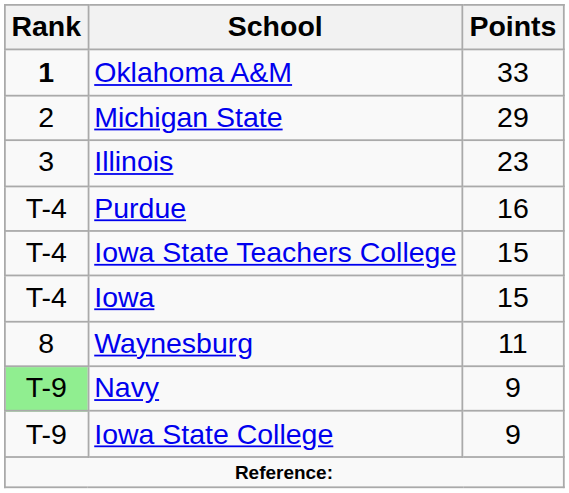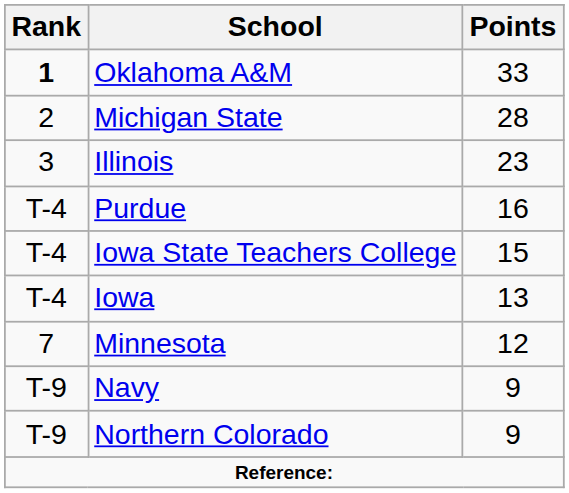 <table class="wikitable" style="text-align:center">
 <tr>
 <th>Rank</th>
 <th>School</th>
 <th>Points</th>
 </tr>
 <tr>
 <td><strong>1</strong></td>
 <td align=left><a href='#'>Oklahoma A&M</a></td>
 <td>33</td>
 </tr>
 <tr>
 <td>2</td>
 <td align=left><a href='#'>Michigan State</a></td>
-<td>29</td>
+<td>28</td>
 </tr>
 <tr>
 <td>3</td>
 <td align=left><a href='#'>Illinois</a></td>
 <td>23</td>
 </tr>
 <tr>
 <td>T-4</td>
 <td align=left><a href='#'>Purdue</a></td>
 <td>16</td>
 </tr>
 <tr>
 <td>T-4</td>
 <td align=left><a href='#'>Iowa State Teachers College</a></td>
 <td>15</td>
 </tr>
 <tr>
 <td>T-4</td>
 <td align=left><a href='#'>Iowa</a></td>
-<td>15</td>
+<td>13</td>
 </tr>
 <tr>
-<td>8</td>
-<td align=left><a href='#'>Waynesburg</a></td>
-<td>11</td>
+<td>7</td>
+<td align=left><a href='#'>Minnesota</a></td>
+<td>12</td>
 </tr>
 <tr>
-<td style="background: lightgreen;">T-9</td>
+<td>T-9</td>
 <td align=left><a href='#'>Navy</a></td>
 <td>9</td>
 </tr>
 <tr>
 <td>T-9</td>
-<td align=left><a href='#'>Iowa State College</a></td>
+<td align=left><a href='#'>Northern Colorado</a></td>
 <td>9</td>
 </tr>
 <tr>
 <td colspan="3"  style="font-size:8pt; text-align:center;"><strong>Reference:</strong></td>
 </tr>
 </table>
